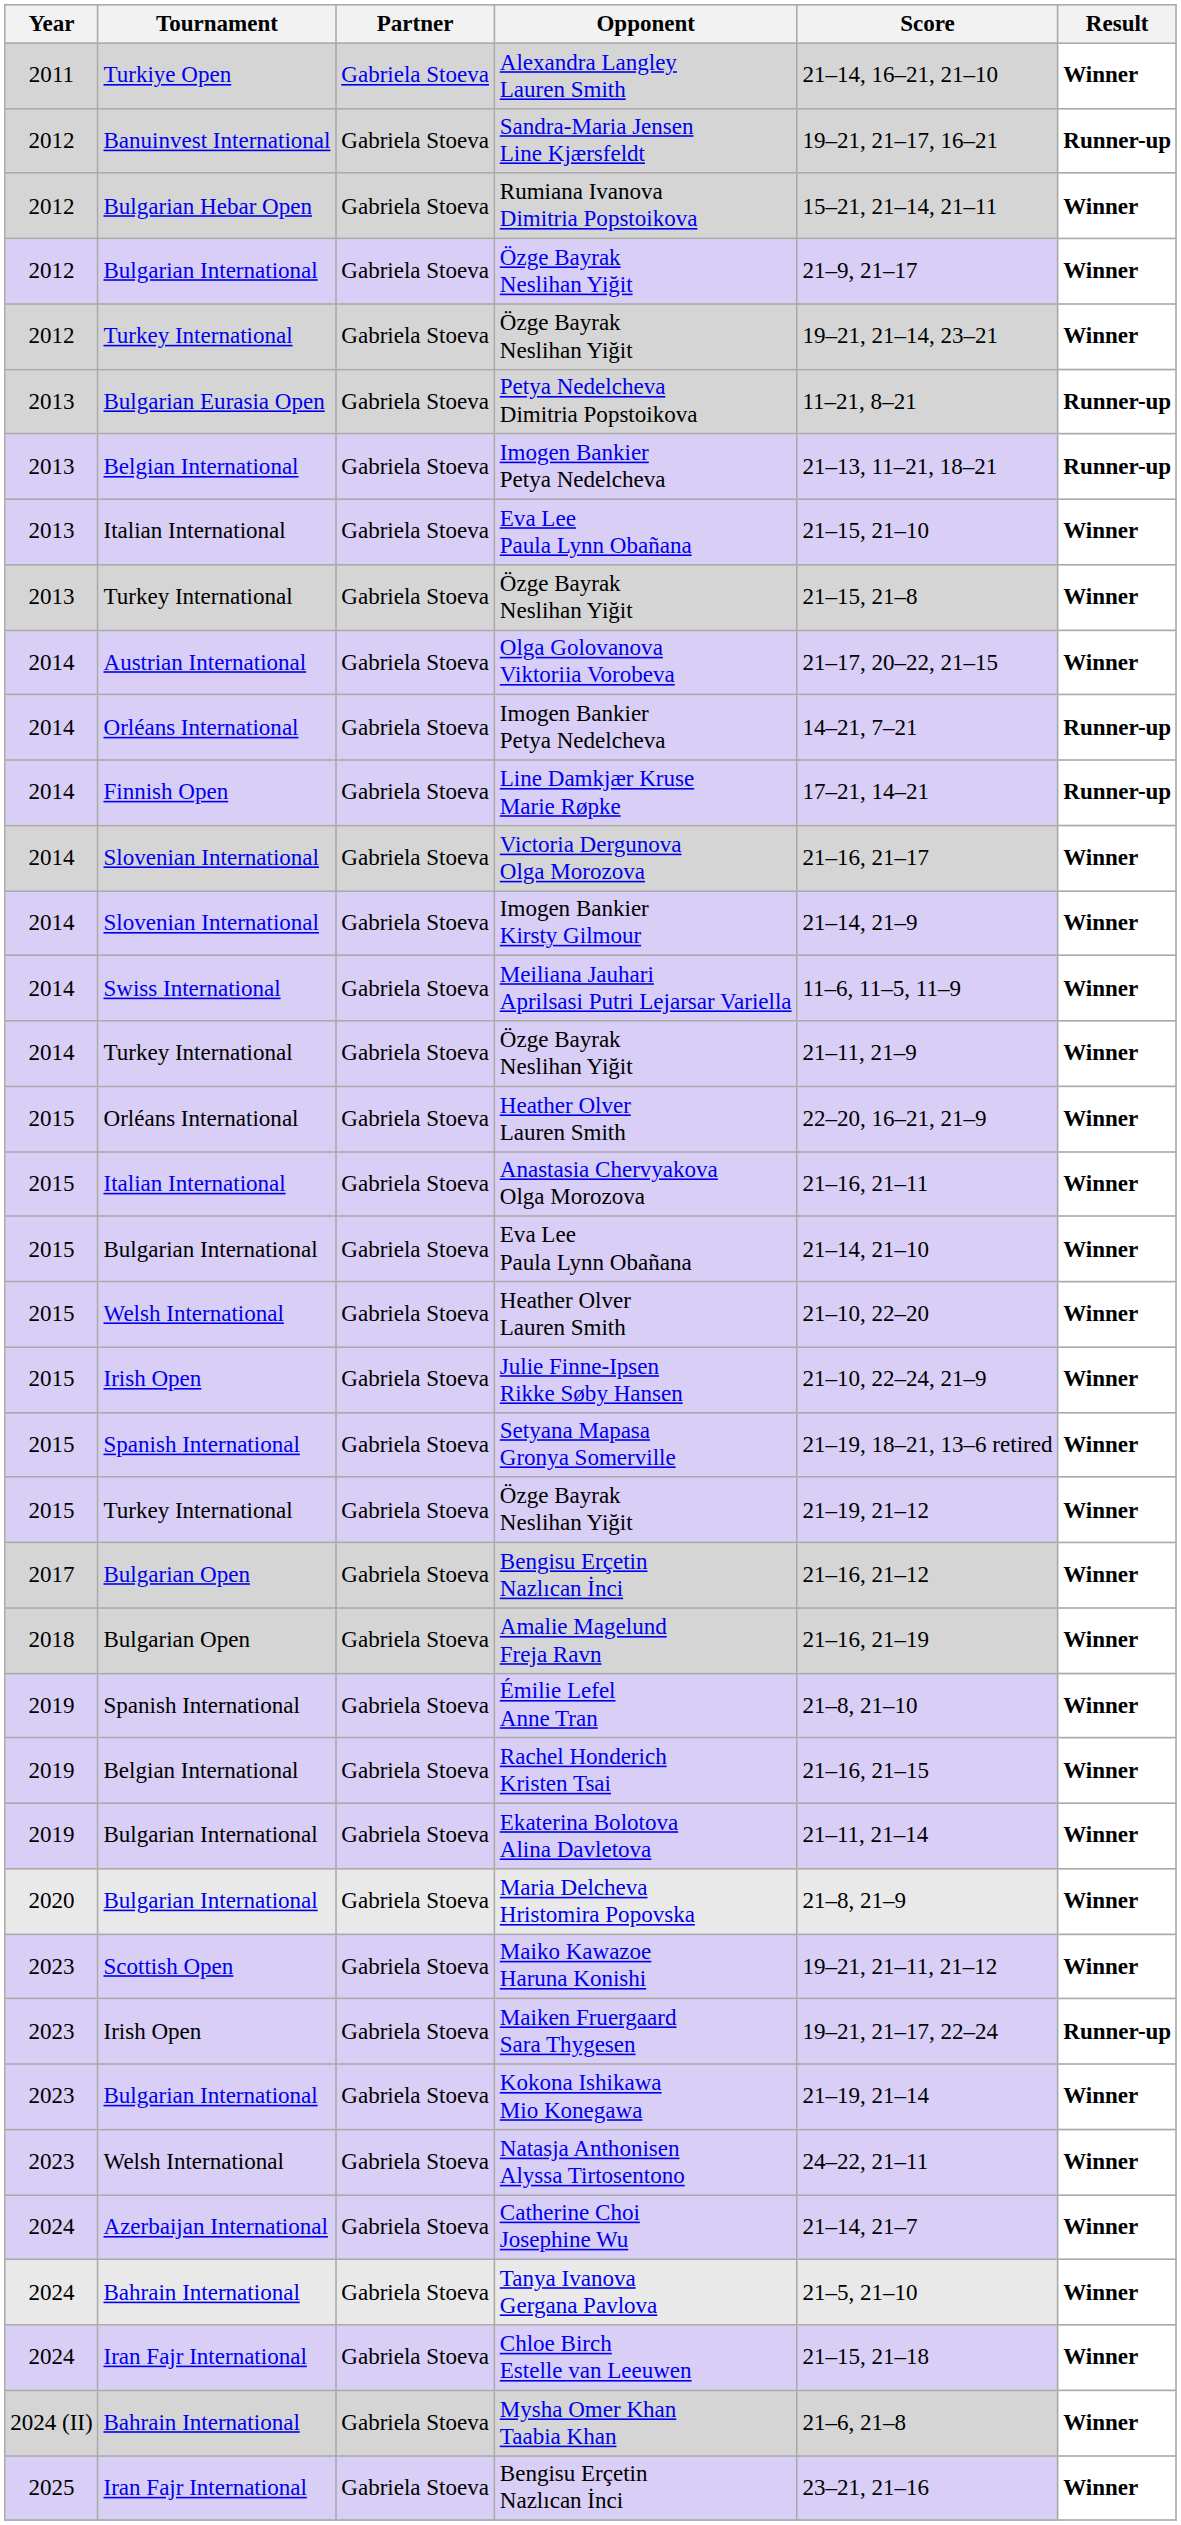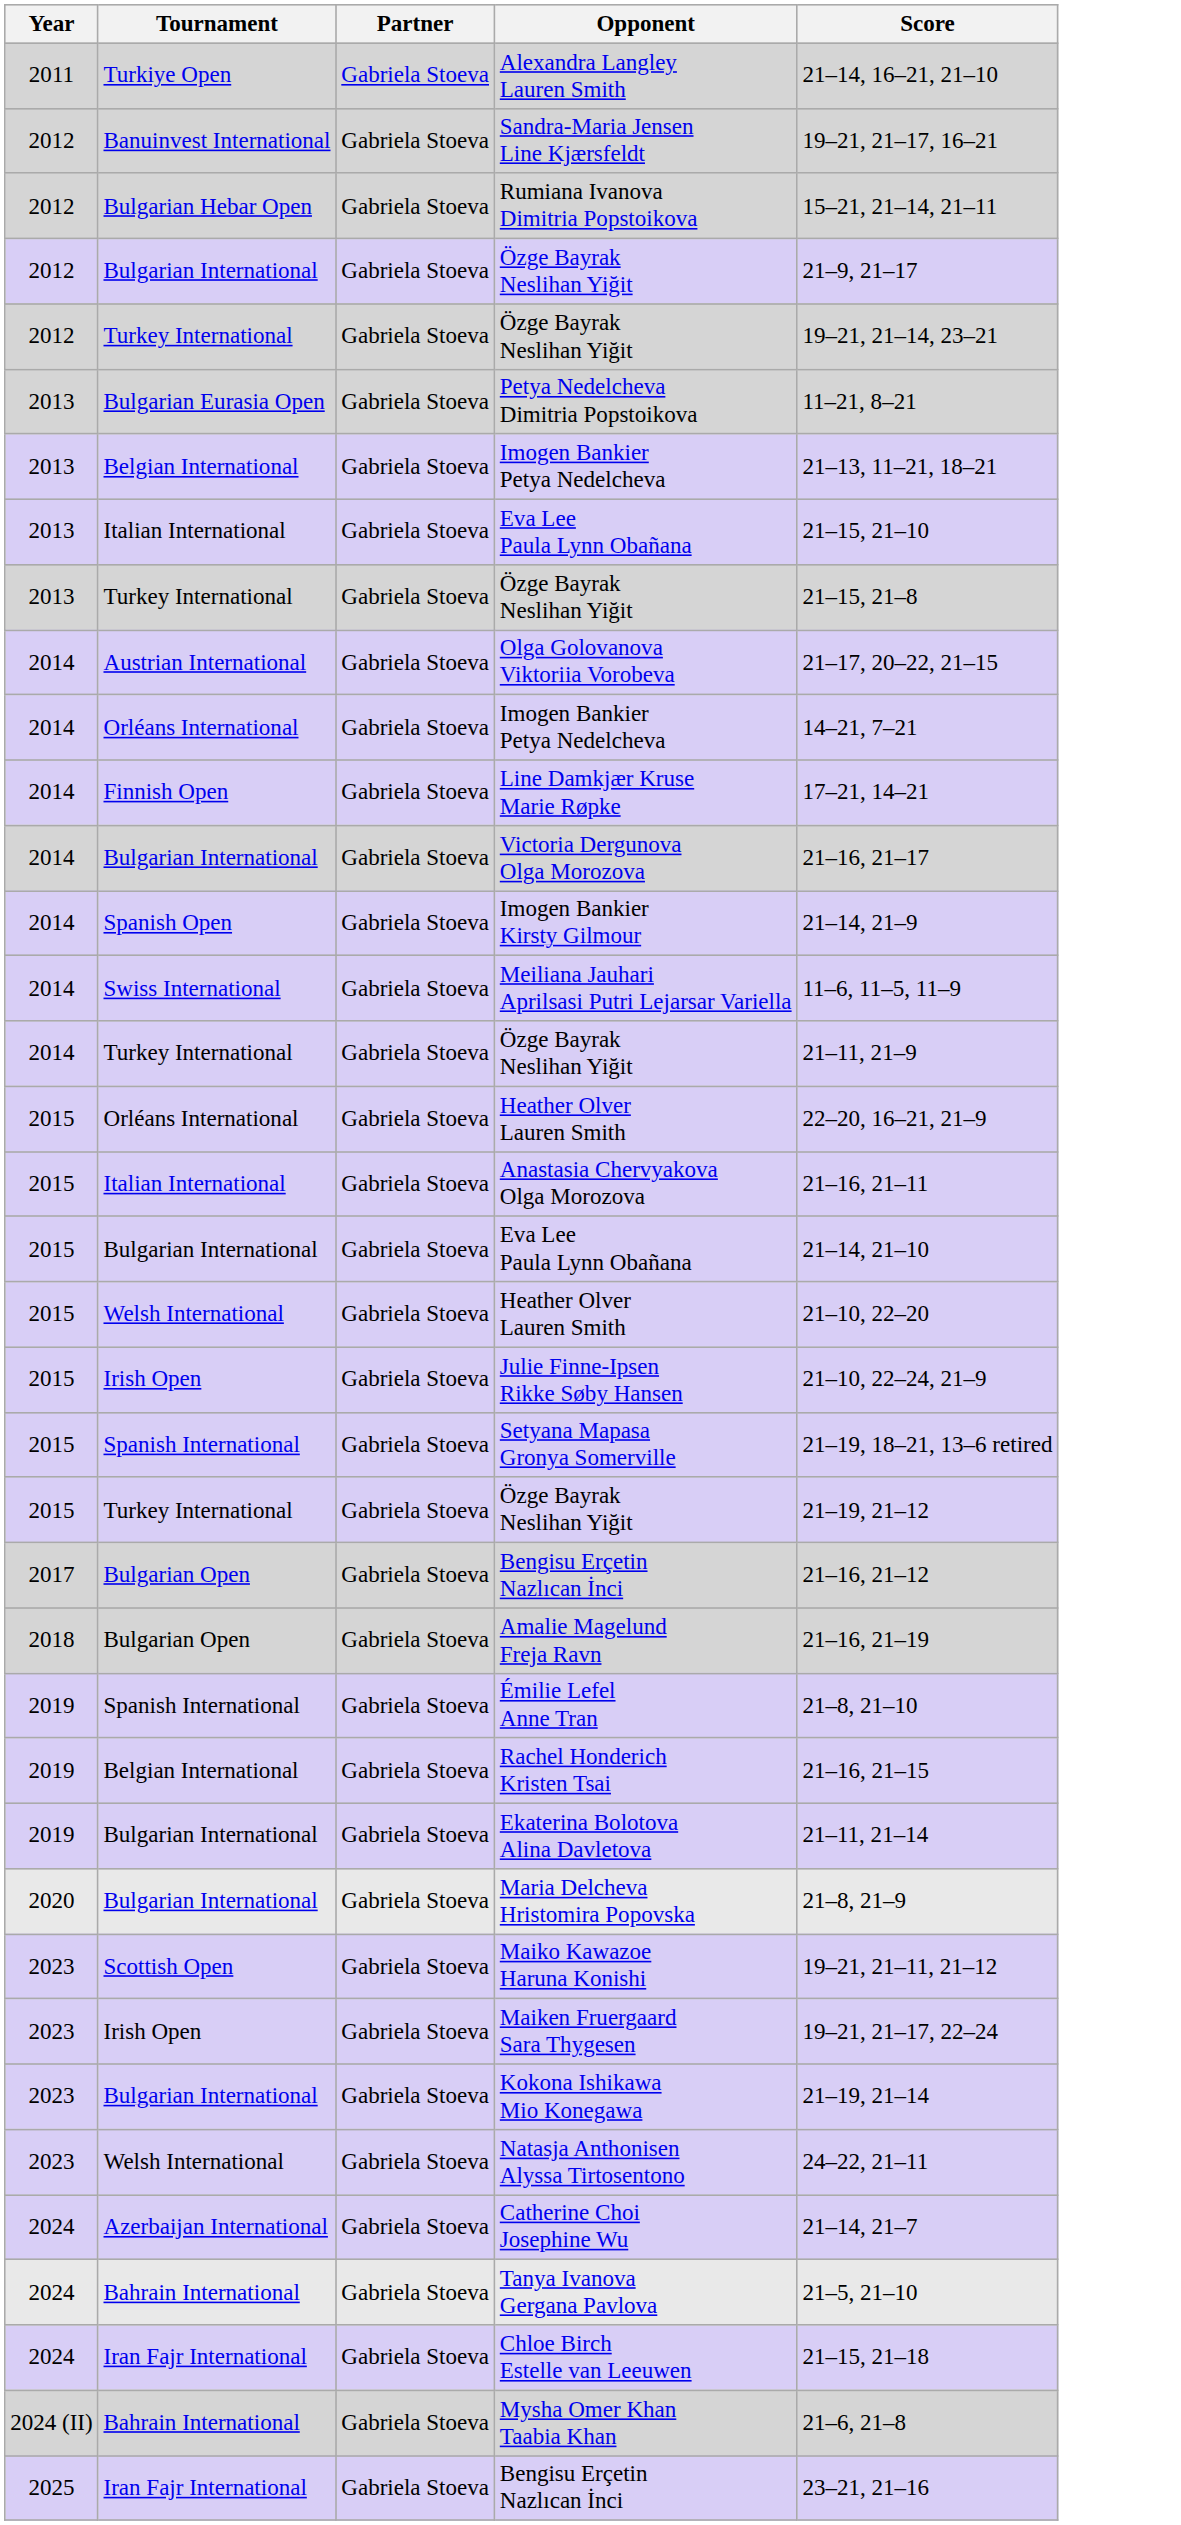 <table class="sortable wikitable" style="font-size: 90%;">
 <tr>
 <th>Year</th>
 <th>Tournament</th>
 <th>Partner</th>
 <th>Opponent</th>
 <th>Score</th>
-<th>Result</th>
 </tr>
 <tr style="background:#D5D5D5">
 <td align="center">2011</td>
 <td align="left"><a href='#'>Turkiye Open</a></td>
 <td align="left"> <a href='#'>Gabriela Stoeva</a></td>
 <td align="left"> <a href='#'>Alexandra Langley</a><br>  <a href='#'>Lauren Smith</a></td>
 <td align="left">21–14, 16–21, 21–10</td>
-<td style="text-align:left; background:white"> <strong>Winner</strong></td>
 </tr>
 <tr style="background:#D5D5D5">
 <td align="center">2012</td>
 <td align="left"><a href='#'>Banuinvest International</a></td>
 <td align="left"> Gabriela Stoeva</td>
 <td align="left"> <a href='#'>Sandra-Maria Jensen</a><br> <a href='#'>Line Kjærsfeldt</a></td>
 <td align="left">19–21, 21–17, 16–21</td>
-<td style="text-align:left; background:white"> <strong>Runner-up</strong></td>
 </tr>
 <tr style="background:#D5D5D5">
 <td align="center">2012</td>
 <td align="left"><a href='#'>Bulgarian Hebar Open</a></td>
 <td align="left"> Gabriela Stoeva</td>
 <td align="left"> Rumiana Ivanova<br> <a href='#'>Dimitria Popstoikova</a></td>
 <td align="left">15–21, 21–14, 21–11</td>
-<td style="text-align:left; background:white"> <strong>Winner</strong></td>
 </tr>
 <tr style="background:#D8CEF6">
 <td align="center">2012</td>
 <td align="left"><a href='#'>Bulgarian International</a></td>
 <td align="left"> Gabriela Stoeva</td>
 <td align="left"> <a href='#'>Özge Bayrak</a><br> <a href='#'>Neslihan Yiğit</a></td>
 <td align="left">21–9, 21–17</td>
-<td style="text-align:left; background:white"> <strong>Winner</strong></td>
 </tr>
 <tr style="background:#D5D5D5">
 <td align="center">2012</td>
 <td align="left"><a href='#'>Turkey International</a></td>
 <td align="left"> Gabriela Stoeva</td>
 <td align="left"> Özge Bayrak<br> Neslihan Yiğit</td>
 <td align="left">19–21, 21–14, 23–21</td>
-<td style="text-align:left; background:white"> <strong>Winner</strong></td>
 </tr>
 <tr style="background:#D5D5D5">
 <td align="center">2013</td>
 <td align="left"><a href='#'>Bulgarian Eurasia Open</a></td>
 <td align="left"> Gabriela Stoeva</td>
 <td align="left"> <a href='#'>Petya Nedelcheva</a><br> Dimitria Popstoikova</td>
 <td align="left">11–21, 8–21</td>
-<td style="text-align:left; background:white"> <strong>Runner-up</strong></td>
 </tr>
 <tr style="background:#D8CEF6">
 <td align="center">2013</td>
 <td align="left"><a href='#'>Belgian International</a></td>
 <td align="left"> Gabriela Stoeva</td>
 <td align="left"> <a href='#'>Imogen Bankier</a><br> Petya Nedelcheva</td>
 <td align="left">21–13, 11–21, 18–21</td>
-<td style="text-align:left; background:white"> <strong>Runner-up</strong></td>
 </tr>
 <tr style="background:#D8CEF6">
 <td align="center">2013</td>
 <td align="left">Italian International</td>
 <td align="left"> Gabriela Stoeva</td>
 <td align="left"> <a href='#'>Eva Lee</a><br> <a href='#'>Paula Lynn Obañana</a></td>
 <td align="left">21–15, 21–10</td>
-<td style="text-align:left; background:white"> <strong>Winner</strong></td>
 </tr>
 <tr style="background:#D5D5D5">
 <td align="center">2013</td>
 <td align="left">Turkey International</td>
 <td align="left"> Gabriela Stoeva</td>
 <td align="left"> Özge Bayrak<br> Neslihan Yiğit</td>
 <td align="left">21–15, 21–8</td>
-<td style="text-align:left; background:white"> <strong>Winner</strong></td>
 </tr>
 <tr style="background:#D8CEF6">
 <td align="center">2014</td>
 <td align="left"><a href='#'>Austrian International</a></td>
 <td align="left"> Gabriela Stoeva</td>
 <td align="left"> <a href='#'>Olga Golovanova</a><br> <a href='#'>Viktoriia Vorobeva</a></td>
 <td align="left">21–17, 20–22, 21–15</td>
-<td style="text-align:left; background:white"> <strong>Winner</strong></td>
 </tr>
 <tr style="background:#D8CEF6">
 <td align="center">2014</td>
 <td align="left"><a href='#'>Orléans International</a></td>
 <td align="left"> Gabriela Stoeva</td>
 <td align="left"> Imogen Bankier<br> Petya Nedelcheva</td>
 <td align="left">14–21, 7–21</td>
-<td style="text-align:left; background:white"> <strong>Runner-up</strong></td>
 </tr>
 <tr style="background:#D8CEF6">
 <td align="center">2014</td>
 <td align="left"><a href='#'>Finnish Open</a></td>
 <td align="left"> Gabriela Stoeva</td>
 <td align="left"> <a href='#'>Line Damkjær Kruse</a><br> <a href='#'>Marie Røpke</a></td>
 <td align="left">17–21, 14–21</td>
-<td style="text-align:left; background:white"> <strong>Runner-up</strong></td>
 </tr>
 <tr style="background:#D5D5D5">
 <td align="center">2014</td>
-<td align="left"><a href='#'>Slovenian International</a></td>
+<td align="left"><a href='#'>Bulgarian International</a></td>
 <td align="left"> Gabriela Stoeva</td>
 <td align="left"> <a href='#'>Victoria Dergunova</a><br> <a href='#'>Olga Morozova</a></td>
 <td align="left">21–16, 21–17</td>
-<td style="text-align:left; background:white"> <strong>Winner</strong></td>
 </tr>
 <tr style="background:#D8CEF6">
 <td align="center">2014</td>
-<td align="left"><a href='#'>Slovenian International</a></td>
+<td align="left"><a href='#'>Spanish Open</a></td>
 <td align="left"> Gabriela Stoeva</td>
 <td align="left"> Imogen Bankier<br> <a href='#'>Kirsty Gilmour</a></td>
 <td align="left">21–14, 21–9</td>
-<td style="text-align:left; background:white"> <strong>Winner</strong></td>
 </tr>
 <tr style="background:#D8CEF6">
 <td align="center">2014</td>
 <td align="left"><a href='#'>Swiss International</a></td>
 <td align="left"> Gabriela Stoeva</td>
 <td align="left"> <a href='#'>Meiliana Jauhari</a><br> <a href='#'>Aprilsasi Putri Lejarsar Variella</a></td>
 <td align="left">11–6, 11–5, 11–9</td>
-<td style="text-align:left; background:white"> <strong>Winner</strong></td>
 </tr>
 <tr style="background:#D8CEF6">
 <td align="center">2014</td>
 <td align="left">Turkey International</td>
 <td align="left"> Gabriela Stoeva</td>
 <td align="left"> Özge Bayrak<br> Neslihan Yiğit</td>
 <td align="left">21–11, 21–9</td>
-<td style="text-align:left; background:white"> <strong>Winner</strong></td>
 </tr>
 <tr style="background:#D8CEF6">
 <td align="center">2015</td>
 <td align="left">Orléans International</td>
 <td align="left"> Gabriela Stoeva</td>
 <td align="left"> <a href='#'>Heather Olver</a><br> Lauren Smith</td>
 <td align="left">22–20, 16–21, 21–9</td>
-<td style="text-align:left; background:white"> <strong>Winner</strong></td>
 </tr>
 <tr style="background:#D8CEF6">
 <td align="center">2015</td>
 <td align="left"><a href='#'>Italian International</a></td>
 <td align="left"> Gabriela Stoeva</td>
 <td align="left"> <a href='#'>Anastasia Chervyakova</a><br> Olga Morozova</td>
 <td align="left">21–16, 21–11</td>
-<td style="text-align:left; background:white"> <strong>Winner</strong></td>
 </tr>
 <tr style="background:#D8CEF6">
 <td align="center">2015</td>
 <td align="left">Bulgarian International</td>
 <td align="left"> Gabriela Stoeva</td>
 <td align="left"> Eva Lee<br> Paula Lynn Obañana</td>
 <td align="left">21–14, 21–10</td>
-<td style="text-align:left; background:white"> <strong>Winner</strong></td>
 </tr>
 <tr style="background:#D8CEF6">
 <td align="center">2015</td>
 <td align="left"><a href='#'>Welsh International</a></td>
 <td align="left"> Gabriela Stoeva</td>
 <td align="left"> Heather Olver<br> Lauren Smith</td>
 <td align="left">21–10, 22–20</td>
-<td style="text-align:left; background:white"> <strong>Winner</strong></td>
 </tr>
 <tr style="background:#D8CEF6">
 <td align="center">2015</td>
 <td align="left"><a href='#'>Irish Open</a></td>
 <td align="left"> Gabriela Stoeva</td>
 <td align="left"> <a href='#'>Julie Finne-Ipsen</a><br> <a href='#'>Rikke Søby Hansen</a></td>
 <td align="left">21–10, 22–24, 21–9</td>
-<td style="text-align:left; background:white"> <strong>Winner</strong></td>
 </tr>
 <tr style="background:#D8CEF6">
 <td align="center">2015</td>
 <td align="left"><a href='#'>Spanish International</a></td>
 <td align="left"> Gabriela Stoeva</td>
 <td align="left"> <a href='#'>Setyana Mapasa</a><br> <a href='#'>Gronya Somerville</a></td>
 <td align="left">21–19, 18–21, 13–6 retired</td>
-<td style="text-align:left; background:white"> <strong>Winner</strong></td>
 </tr>
 <tr style="background:#D8CEF6">
 <td align="center">2015</td>
 <td align="left">Turkey International</td>
 <td align="left"> Gabriela Stoeva</td>
 <td align="left"> Özge Bayrak<br> Neslihan Yiğit</td>
 <td align="left">21–19, 21–12</td>
-<td style="text-align:left; background:white"> <strong>Winner</strong></td>
 </tr>
 <tr style="background:#D5D5D5">
 <td align="center">2017</td>
 <td align="left"><a href='#'>Bulgarian Open</a></td>
 <td align="left"> Gabriela Stoeva</td>
 <td align="left"> <a href='#'>Bengisu Erçetin</a><br> <a href='#'>Nazlıcan İnci</a></td>
 <td align="left">21–16, 21–12</td>
-<td style="text-align:left; background:white"> <strong>Winner</strong></td>
 </tr>
 <tr style="background:#D5D5D5">
 <td align="center">2018</td>
 <td align="left">Bulgarian Open</td>
 <td align="left"> Gabriela Stoeva</td>
 <td align="left"> <a href='#'>Amalie Magelund</a><br> <a href='#'>Freja Ravn</a></td>
 <td align="left">21–16, 21–19</td>
-<td style="text-align:left; background:white"> <strong>Winner</strong></td>
 </tr>
 <tr style="background:#D8CEF6">
 <td align="center">2019</td>
 <td align="left">Spanish International</td>
 <td align="left"> Gabriela Stoeva</td>
 <td align="left"> <a href='#'>Émilie Lefel</a><br> <a href='#'>Anne Tran</a></td>
 <td align="left">21–8, 21–10</td>
-<td style="text-align:left; background:white"> <strong>Winner</strong></td>
 </tr>
 <tr style="background:#D8CEF6">
 <td align="center">2019</td>
 <td align="left">Belgian International</td>
 <td align="left"> Gabriela Stoeva</td>
 <td align="left"> <a href='#'>Rachel Honderich</a><br> <a href='#'>Kristen Tsai</a></td>
 <td align="left">21–16, 21–15</td>
-<td style="text-align:left; background:white"> <strong>Winner</strong></td>
 </tr>
 <tr style="background:#D8CEF6">
 <td align="center">2019</td>
 <td align="left">Bulgarian International</td>
 <td align="left"> Gabriela Stoeva</td>
 <td align="left"> <a href='#'>Ekaterina Bolotova</a><br> <a href='#'>Alina Davletova</a></td>
 <td align="left">21–11, 21–14</td>
-<td style="text-align:left; background:white"> <strong>Winner</strong></td>
 </tr>
 <tr style="background:#E9E9E9">
 <td align="center">2020</td>
 <td align="left"><a href='#'>Bulgarian International</a></td>
 <td align="left"> Gabriela Stoeva</td>
 <td align="left"> <a href='#'>Maria Delcheva</a><br> <a href='#'>Hristomira Popovska</a></td>
 <td align="left">21–8, 21–9</td>
-<td style="text-align:left; background:white"> <strong>Winner</strong></td>
 </tr>
 <tr style="background:#D8CEF6">
 <td align="center">2023</td>
 <td align="left"><a href='#'>Scottish Open</a></td>
 <td align="left"> Gabriela Stoeva</td>
 <td align="left"> <a href='#'>Maiko Kawazoe</a><br> <a href='#'>Haruna Konishi</a></td>
 <td align="left">19–21, 21–11, 21–12</td>
-<td style="text-align:left; background:white"> <strong>Winner</strong></td>
 </tr>
 <tr style="background:#D8CEF6">
 <td align="center">2023</td>
 <td align="left">Irish Open</td>
 <td align="left"> Gabriela Stoeva</td>
 <td align="left"> <a href='#'>Maiken Fruergaard</a><br> <a href='#'>Sara Thygesen</a></td>
 <td align="left">19–21, 21–17, 22–24</td>
-<td style="text-align:left; background:white"> <strong>Runner-up</strong></td>
 </tr>
 <tr style="background:#D8CEF6">
 <td align="center">2023</td>
 <td align="left"><a href='#'>Bulgarian International</a></td>
 <td align="left"> Gabriela Stoeva</td>
 <td align="left"> <a href='#'>Kokona Ishikawa</a><br> <a href='#'>Mio Konegawa</a></td>
 <td align="left">21–19, 21–14</td>
-<td style="text-align:left; background:white"> <strong>Winner</strong></td>
 </tr>
 <tr style="background:#D8CEF6">
 <td align="center">2023</td>
 <td align="left">Welsh International</td>
 <td align="left"> Gabriela Stoeva</td>
 <td align="left"> <a href='#'>Natasja Anthonisen</a><br> <a href='#'>Alyssa Tirtosentono</a></td>
 <td align="left">24–22, 21–11</td>
-<td style="text-align:left; background:white"> <strong>Winner</strong></td>
 </tr>
 <tr style="background:#D8CEF6">
 <td align="center">2024</td>
 <td align="left"><a href='#'>Azerbaijan International</a></td>
 <td align="left"> Gabriela Stoeva</td>
 <td align="left"> <a href='#'>Catherine Choi</a><br> <a href='#'>Josephine Wu</a></td>
 <td align="left">21–14, 21–7</td>
-<td style="text-align:left; background:white"> <strong>Winner</strong></td>
 </tr>
 <tr style="background:#E9E9E9">
 <td align="center">2024</td>
 <td align="left"><a href='#'>Bahrain International</a></td>
 <td align="left"> Gabriela Stoeva</td>
 <td align="left"> <a href='#'>Tanya Ivanova</a><br> <a href='#'>Gergana Pavlova</a></td>
 <td align="left">21–5, 21–10</td>
-<td style="text-align:left; background:white"> <strong>Winner</strong></td>
 </tr>
 <tr style="background:#D8CEF6">
 <td align="center">2024</td>
 <td align="left"><a href='#'>Iran Fajr International</a></td>
 <td align="left"> Gabriela Stoeva</td>
 <td align="left"> <a href='#'>Chloe Birch</a><br> <a href='#'>Estelle van Leeuwen</a></td>
 <td align="left">21–15, 21–18</td>
-<td style="text-align:left; background:white"> <strong>Winner</strong></td>
 </tr>
 <tr style="background:#D5D5D5">
 <td align="center">2024 (II)</td>
 <td align="left"><a href='#'>Bahrain International</a></td>
 <td align="left"> Gabriela Stoeva</td>
 <td align="left"> <a href='#'>Mysha Omer Khan</a><br> <a href='#'>Taabia Khan</a></td>
 <td align="left">21–6, 21–8</td>
-<td style="text-align:left; background:white"> <strong>Winner</strong></td>
 </tr>
 <tr style="background:#D8CEF6">
 <td align="center">2025</td>
 <td align="left"><a href='#'>Iran Fajr International</a></td>
 <td align="left"> Gabriela Stoeva</td>
 <td align="left"> Bengisu Erçetin<br> Nazlıcan İnci</td>
 <td align="left">23–21, 21–16</td>
-<td style="text-align:left; background:white"> <strong>Winner</strong></td>
 </tr>
 </table>
